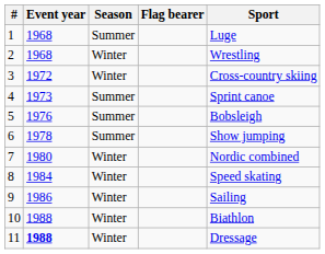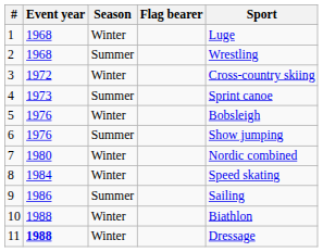 <table class="wikitable sortable">
 <tr>
 <th>#</th>
 <th>Event year</th>
 <th>Season</th>
 <th>Flag bearer</th>
 <th>Sport</th>
 </tr>
 <tr>
 <td>1</td>
 <td><a href='#'>1968</a></td>
-<td>Summer</td>
+<td>Winter</td>
 <td></td>
 <td><a href='#'>Luge</a></td>
 </tr>
 <tr>
 <td>2</td>
 <td><a href='#'>1968</a></td>
-<td>Winter</td>
+<td>Summer</td>
 <td></td>
 <td><a href='#'>Wrestling</a></td>
 </tr>
 <tr>
 <td>3</td>
 <td><a href='#'>1972</a></td>
 <td>Winter</td>
 <td></td>
 <td><a href='#'>Cross-country skiing</a></td>
 </tr>
 <tr>
 <td>4</td>
 <td><a href='#'>1973</a></td>
 <td>Summer</td>
 <td></td>
 <td><a href='#'>Sprint canoe</a></td>
 </tr>
 <tr>
 <td>5</td>
 <td><a href='#'>1976</a></td>
-<td>Summer</td>
+<td>Winter</td>
 <td></td>
 <td><a href='#'>Bobsleigh</a></td>
 </tr>
 <tr>
 <td>6</td>
-<td><a href='#'>1978</a></td>
+<td><a href='#'>1976</a></td>
 <td>Summer</td>
 <td></td>
 <td><a href='#'>Show jumping</a></td>
 </tr>
 <tr>
 <td>7</td>
 <td><a href='#'>1980</a></td>
 <td>Winter</td>
 <td></td>
 <td><a href='#'>Nordic combined</a></td>
 </tr>
 <tr>
 <td>8</td>
 <td><a href='#'>1984</a></td>
 <td>Winter</td>
 <td></td>
 <td><a href='#'>Speed skating</a></td>
 </tr>
 <tr>
 <td>9</td>
 <td><a href='#'>1986</a></td>
-<td>Winter</td>
+<td>Summer</td>
 <td></td>
 <td><a href='#'>Sailing</a></td>
 </tr>
 <tr>
 <td>10</td>
 <td><a href='#'>1988</a></td>
 <td>Winter</td>
 <td></td>
 <td><a href='#'>Biathlon</a></td>
 </tr>
 <tr>
 <td>11</td>
 <td><strong><a href='#'>1988</a></strong></td>
 <td>Winter</td>
 <td></td>
 <td><a href='#'>Dressage</a></td>
 </tr>
 </table>
